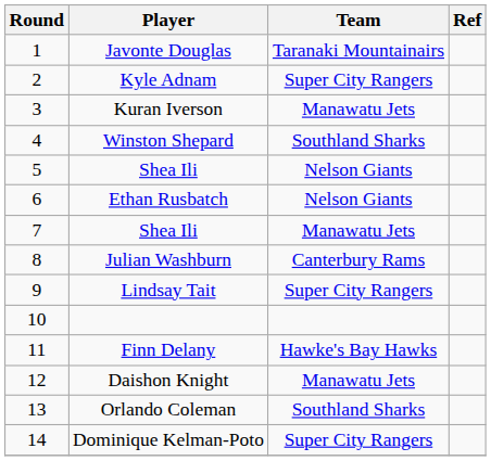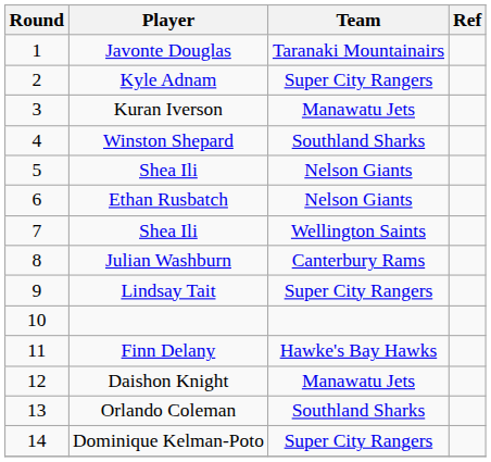 <table class="wikitable" style="text-align:center">
 <tr>
 <th>Round</th>
 <th>Player</th>
 <th>Team</th>
 <th>Ref</th>
 </tr>
 <tr>
 <td>1</td>
 <td><a href='#'>Javonte Douglas</a></td>
 <td><a href='#'>Taranaki Mountainairs</a></td>
 <td></td>
 </tr>
 <tr>
 <td>2</td>
 <td><a href='#'>Kyle Adnam</a></td>
 <td><a href='#'>Super City Rangers</a></td>
 <td></td>
 </tr>
 <tr>
 <td>3</td>
 <td>Kuran Iverson</td>
 <td><a href='#'>Manawatu Jets</a></td>
 <td></td>
 </tr>
 <tr>
 <td>4</td>
 <td><a href='#'>Winston Shepard</a></td>
 <td><a href='#'>Southland Sharks</a></td>
 <td></td>
 </tr>
 <tr>
 <td>5</td>
 <td><a href='#'>Shea Ili</a></td>
 <td><a href='#'>Nelson Giants</a></td>
 <td></td>
 </tr>
 <tr>
 <td>6</td>
 <td><a href='#'>Ethan Rusbatch</a></td>
 <td><a href='#'>Nelson Giants</a></td>
 <td></td>
 </tr>
 <tr>
 <td>7</td>
 <td><a href='#'>Shea Ili</a></td>
-<td><a href='#'>Manawatu Jets</a></td>
+<td><a href='#'>Wellington Saints</a></td>
 <td></td>
 </tr>
 <tr>
 <td>8</td>
 <td><a href='#'>Julian Washburn</a></td>
 <td><a href='#'>Canterbury Rams</a></td>
 <td></td>
 </tr>
 <tr>
 <td>9</td>
 <td><a href='#'>Lindsay Tait</a></td>
 <td><a href='#'>Super City Rangers</a></td>
 <td></td>
 </tr>
 <tr>
 <td>10</td>
 <td></td>
 <td></td>
 <td></td>
 </tr>
 <tr>
 <td>11</td>
 <td><a href='#'>Finn Delany</a></td>
 <td><a href='#'>Hawke's Bay Hawks</a></td>
 <td></td>
 </tr>
 <tr>
 <td>12</td>
 <td>Daishon Knight</td>
 <td><a href='#'>Manawatu Jets</a></td>
 <td></td>
 </tr>
 <tr>
 <td>13</td>
 <td>Orlando Coleman</td>
 <td><a href='#'>Southland Sharks</a></td>
 <td></td>
 </tr>
 <tr>
 <td>14</td>
 <td>Dominique Kelman-Poto</td>
 <td><a href='#'>Super City Rangers</a></td>
 <td></td>
 </tr>
 <tr>
 </tr>
 </table>
